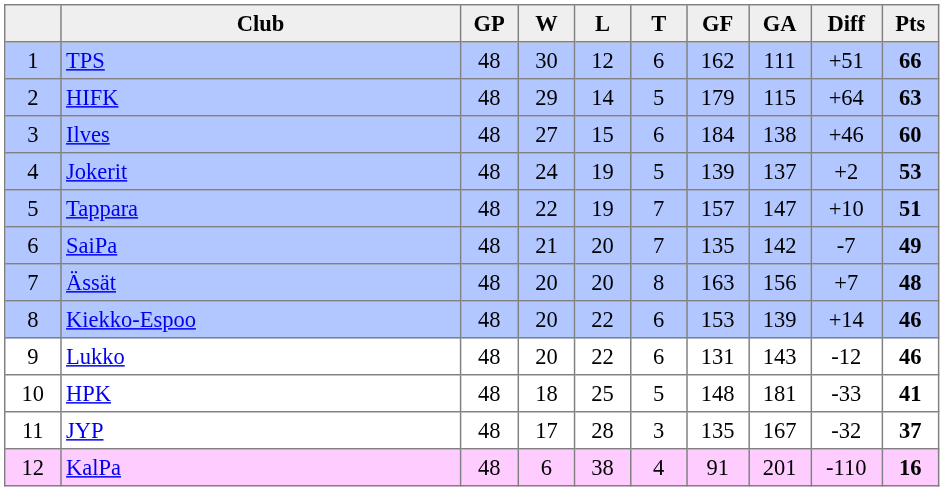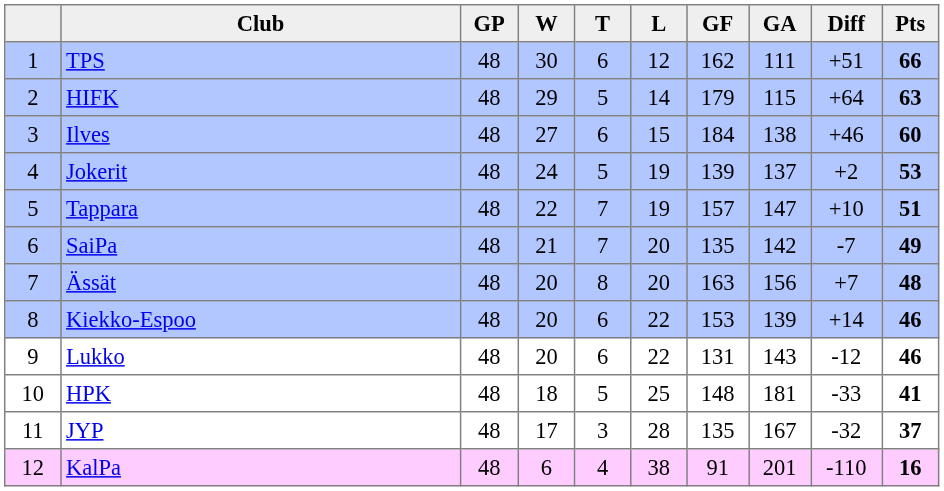 <table cellpadding="3" cellspacing="0" border="1" style="font-size: 95%; text-align: center; border: gray solid 1px; border-collapse: collapse;" width="50%">
 <tr bgcolor=#efefef>
 <th width="20"></th>
 <th width="185">Club</th>
 <th width="20">GP</th>
 <th width="20">W</th>
+<th width="20">T</th>
 <th width="20">L</th>
-<th width="20">T</th>
 <th width="20">GF</th>
 <th width="20">GA</th>
 <th width="20">Diff</th>
 <th width="20">Pts</th>
 </tr>
 <tr bgcolor="B2C6FF">
 <td>1</td>
 <td align="left"><a href='#'>TPS</a></td>
 <td>48</td>
 <td>30</td>
+<td>6</td>
 <td>12</td>
-<td>6</td>
 <td>162</td>
 <td>111</td>
 <td>+51</td>
 <td><strong>66</strong></td>
 </tr>
 <tr bgcolor="B2C6FF">
 <td>2</td>
 <td align="left"><a href='#'>HIFK</a></td>
 <td>48</td>
 <td>29</td>
+<td>5</td>
 <td>14</td>
-<td>5</td>
 <td>179</td>
 <td>115</td>
 <td>+64</td>
 <td><strong>63</strong></td>
 </tr>
 <tr bgcolor="B2C6FF">
 <td>3</td>
 <td align="left"><a href='#'>Ilves</a></td>
 <td>48</td>
 <td>27</td>
+<td>6</td>
 <td>15</td>
-<td>6</td>
 <td>184</td>
 <td>138</td>
 <td>+46</td>
 <td><strong>60</strong></td>
 </tr>
 <tr bgcolor="B2C6FF">
 <td>4</td>
 <td align="left"><a href='#'>Jokerit</a></td>
 <td>48</td>
 <td>24</td>
+<td>5</td>
 <td>19</td>
-<td>5</td>
 <td>139</td>
 <td>137</td>
 <td>+2</td>
 <td><strong>53</strong></td>
 </tr>
 <tr bgcolor="B2C6FF">
 <td>5</td>
 <td align="left"><a href='#'>Tappara</a></td>
 <td>48</td>
 <td>22</td>
+<td>7</td>
 <td>19</td>
-<td>7</td>
 <td>157</td>
 <td>147</td>
 <td>+10</td>
 <td><strong>51</strong></td>
 </tr>
 <tr bgcolor="B2C6FF">
 <td>6</td>
 <td align="left"><a href='#'>SaiPa</a></td>
 <td>48</td>
 <td>21</td>
+<td>7</td>
 <td>20</td>
-<td>7</td>
 <td>135</td>
 <td>142</td>
 <td>-7</td>
 <td><strong>49</strong></td>
 </tr>
 <tr bgcolor="B2C6FF">
 <td>7</td>
 <td align="left"><a href='#'>Ässät</a></td>
 <td>48</td>
 <td>20</td>
+<td>8</td>
 <td>20</td>
-<td>8</td>
 <td>163</td>
 <td>156</td>
 <td>+7</td>
 <td><strong>48</strong></td>
 </tr>
 <tr bgcolor="B2C6FF">
 <td>8</td>
 <td align="left"><a href='#'>Kiekko-Espoo</a></td>
 <td>48</td>
 <td>20</td>
+<td>6</td>
 <td>22</td>
-<td>6</td>
 <td>153</td>
 <td>139</td>
 <td>+14</td>
 <td><strong>46</strong></td>
 </tr>
 <tr>
 <td>9</td>
 <td align="left"><a href='#'>Lukko</a></td>
 <td>48</td>
 <td>20</td>
+<td>6</td>
 <td>22</td>
-<td>6</td>
 <td>131</td>
 <td>143</td>
 <td>-12</td>
 <td><strong>46</strong></td>
 </tr>
 <tr>
 <td>10</td>
 <td align="left"><a href='#'>HPK</a></td>
 <td>48</td>
 <td>18</td>
+<td>5</td>
 <td>25</td>
-<td>5</td>
 <td>148</td>
 <td>181</td>
 <td>-33</td>
 <td><strong>41</strong></td>
 </tr>
 <tr>
 <td>11</td>
 <td align="left"><a href='#'>JYP</a></td>
 <td>48</td>
 <td>17</td>
+<td>3</td>
 <td>28</td>
-<td>3</td>
 <td>135</td>
 <td>167</td>
 <td>-32</td>
 <td><strong>37</strong></td>
 </tr>
 <tr bgcolor=ffccff>
 <td>12</td>
 <td align="left"><a href='#'>KalPa</a></td>
 <td>48</td>
 <td>6</td>
+<td>4</td>
 <td>38</td>
-<td>4</td>
 <td>91</td>
 <td>201</td>
 <td>-110</td>
 <td><strong>16</strong></td>
 </tr>
 </table>
